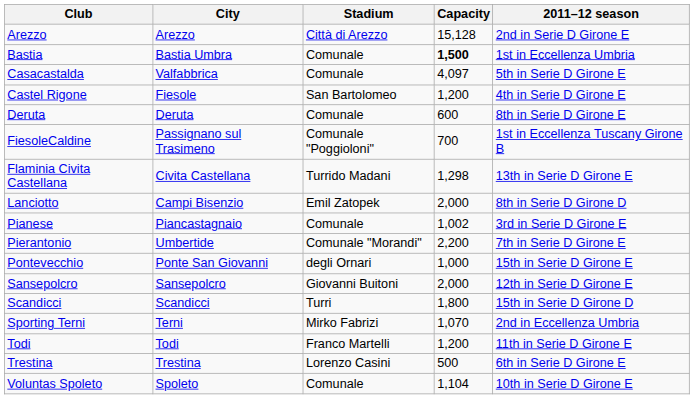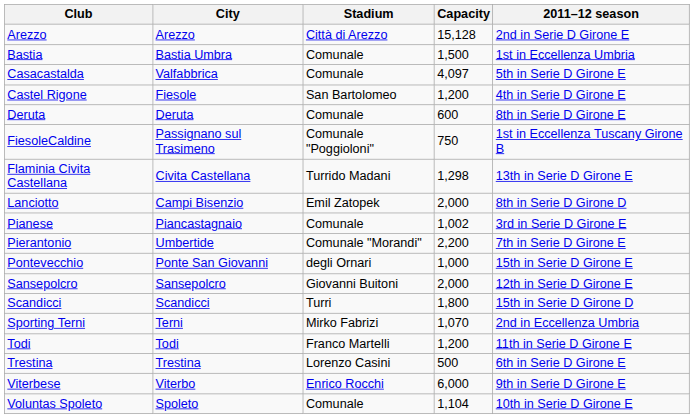 <table class="wikitable sortable">
 <tr>
 <th>Club</th>
 <th>City</th>
 <th>Stadium</th>
 <th>Capacity</th>
 <th>2011–12 season</th>
 </tr>
 <tr>
 <td><a href='#'>Arezzo</a></td>
 <td><a href='#'>Arezzo</a></td>
 <td><a href='#'>Città di Arezzo</a></td>
 <td>15,128</td>
 <td><a href='#'>2nd in Serie D Girone E</a></td>
 </tr>
 <tr>
 <td><a href='#'>Bastia</a></td>
 <td><a href='#'>Bastia Umbra</a></td>
 <td>Comunale</td>
-<td><strong>1,500</strong></td>
+<td>1,500</td>
 <td><a href='#'>1st in Eccellenza Umbria</a></td>
 </tr>
 <tr>
 <td><a href='#'>Casacastalda</a></td>
 <td><a href='#'>Valfabbrica</a></td>
 <td>Comunale</td>
 <td>4,097</td>
 <td><a href='#'>5th in Serie D Girone E</a></td>
 </tr>
 <tr>
 <td><a href='#'>Castel Rigone</a></td>
 <td><a href='#'>Fiesole</a></td>
 <td>San Bartolomeo</td>
 <td>1,200</td>
 <td><a href='#'>4th in Serie D Girone E</a></td>
 </tr>
 <tr>
 <td><a href='#'>Deruta</a></td>
 <td><a href='#'>Deruta</a></td>
 <td>Comunale</td>
 <td>600</td>
 <td><a href='#'>8th in Serie D Girone E</a></td>
 </tr>
 <tr>
 <td><a href='#'>FiesoleCaldine</a></td>
 <td><a href='#'>Passignano sul Trasimeno</a></td>
 <td>Comunale "Poggioloni"</td>
-<td>700</td>
+<td>750</td>
 <td><a href='#'>1st in Eccellenza Tuscany Girone B</a></td>
 </tr>
 <tr>
 <td><a href='#'>Flaminia Civita Castellana</a></td>
 <td><a href='#'>Civita Castellana</a></td>
 <td>Turrido Madani</td>
 <td>1,298</td>
 <td><a href='#'>13th in Serie D Girone E</a></td>
 </tr>
 <tr>
 <td><a href='#'>Lanciotto</a></td>
 <td><a href='#'>Campi Bisenzio</a></td>
 <td>Emil Zatopek</td>
 <td>2,000</td>
 <td><a href='#'>8th in Serie D Girone D</a></td>
 </tr>
 <tr>
 <td><a href='#'>Pianese</a></td>
 <td><a href='#'>Piancastagnaio</a></td>
 <td>Comunale</td>
 <td>1,002</td>
 <td><a href='#'>3rd in Serie D Girone E</a></td>
 </tr>
 <tr>
 <td><a href='#'>Pierantonio</a></td>
 <td><a href='#'>Umbertide</a></td>
 <td>Comunale "Morandi"</td>
 <td>2,200</td>
 <td><a href='#'>7th in Serie D Girone E</a></td>
 </tr>
 <tr>
 <td><a href='#'>Pontevecchio</a></td>
 <td><a href='#'>Ponte San Giovanni</a></td>
 <td>degli Ornari</td>
 <td>1,000</td>
 <td><a href='#'>15th in Serie D Girone E</a></td>
 </tr>
 <tr>
 <td><a href='#'>Sansepolcro</a></td>
 <td><a href='#'>Sansepolcro</a></td>
 <td>Giovanni Buitoni</td>
 <td>2,000</td>
 <td><a href='#'>12th in Serie D Girone E</a></td>
 </tr>
 <tr>
 <td><a href='#'>Scandicci</a></td>
 <td><a href='#'>Scandicci</a></td>
 <td>Turri</td>
 <td>1,800</td>
 <td><a href='#'>15th in Serie D Girone D</a></td>
 </tr>
 <tr>
 <td><a href='#'>Sporting Terni</a></td>
 <td><a href='#'>Terni</a></td>
 <td>Mirko Fabrizi</td>
 <td>1,070</td>
 <td><a href='#'>2nd in Eccellenza Umbria</a></td>
 </tr>
 <tr>
 <td><a href='#'>Todi</a></td>
 <td><a href='#'>Todi</a></td>
 <td>Franco Martelli</td>
 <td>1,200</td>
 <td><a href='#'>11th in Serie D Girone E</a></td>
 </tr>
 <tr>
 <td><a href='#'>Trestina</a></td>
 <td><a href='#'>Trestina</a></td>
 <td>Lorenzo Casini</td>
 <td>500</td>
 <td><a href='#'>6th in Serie D Girone E</a></td>
 </tr>
 <tr>
+<td><a href='#'>Viterbese</a></td>
+<td><a href='#'>Viterbo</a></td>
+<td><a href='#'>Enrico Rocchi</a></td>
+<td>6,000</td>
+<td><a href='#'>9th in Serie D Girone E</a></td>
+</tr>
+<tr>
 <td><a href='#'>Voluntas Spoleto</a></td>
 <td><a href='#'>Spoleto</a></td>
 <td>Comunale</td>
 <td>1,104</td>
 <td><a href='#'>10th in Serie D Girone E</a></td>
 </tr>
 </table>
